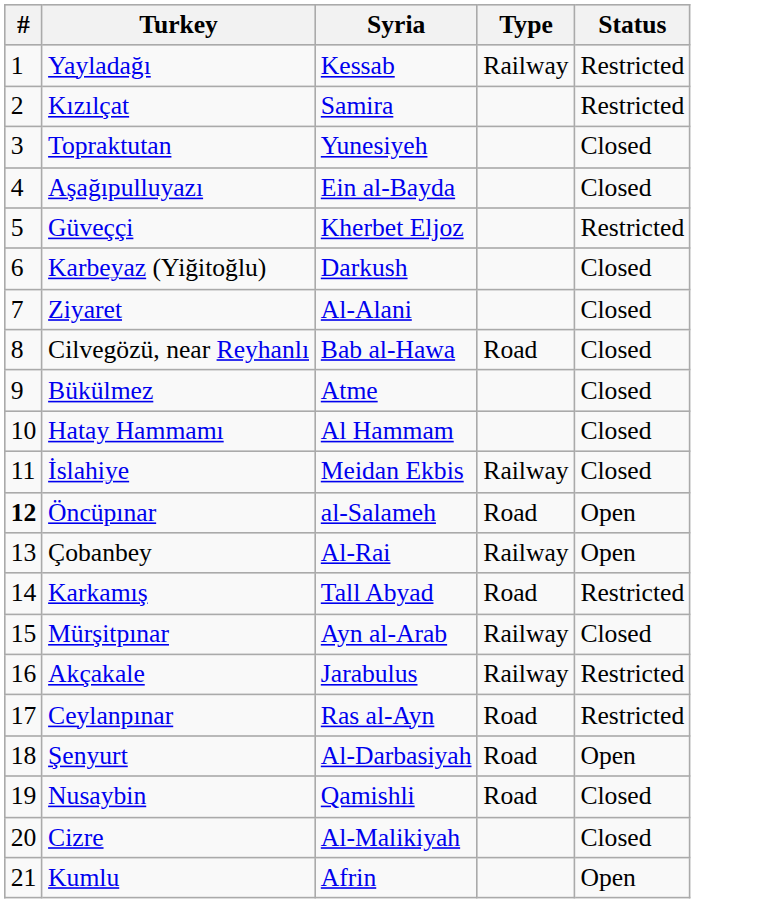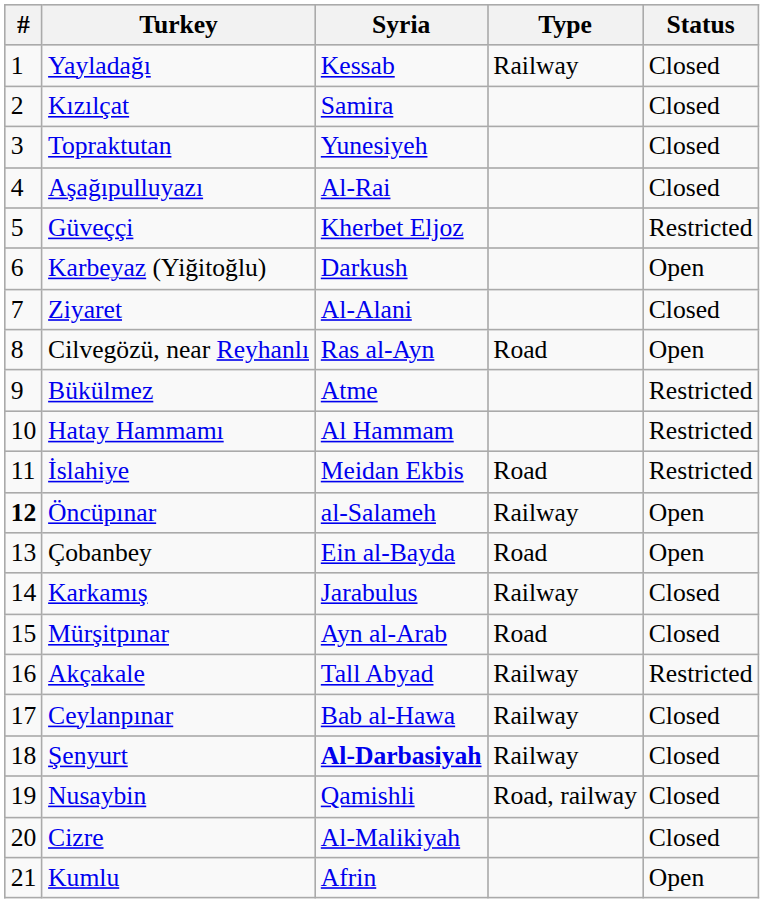 <table class="wikitable toptextcells sortable">
 <tr>
 <th>#</th>
 <th>Turkey</th>
 <th>Syria</th>
 <th>Type</th>
 <th>Status</th>
 </tr>
 <tr>
 <td>1</td>
 <td><a href='#'>Yayladağı</a></td>
 <td><a href='#'>Kessab</a></td>
 <td>Railway</td>
-<td>Restricted</td>
+<td>Closed</td>
 </tr>
 <tr>
 <td>2</td>
 <td><a href='#'>Kızılçat</a></td>
 <td><a href='#'>Samira</a></td>
 <td></td>
-<td>Restricted</td>
+<td>Closed</td>
 </tr>
 <tr>
 <td>3</td>
 <td><a href='#'>Topraktutan</a></td>
 <td><a href='#'>Yunesiyeh</a></td>
 <td></td>
 <td>Closed</td>
 </tr>
 <tr>
 <td>4</td>
 <td><a href='#'>Aşağıpulluyazı</a></td>
-<td><a href='#'>Ein al-Bayda</a></td>
+<td><a href='#'>Al-Rai</a></td>
 <td></td>
 <td>Closed</td>
 </tr>
 <tr>
 <td>5</td>
 <td><a href='#'>Güveççi</a></td>
 <td><a href='#'>Kherbet Eljoz</a></td>
 <td></td>
 <td>Restricted</td>
 </tr>
 <tr>
 <td>6</td>
 <td><a href='#'>Karbeyaz</a> (Yiğitoğlu)</td>
 <td><a href='#'>Darkush</a></td>
 <td></td>
-<td>Closed</td>
+<td>Open</td>
 </tr>
 <tr>
 <td>7</td>
 <td><a href='#'>Ziyaret</a></td>
 <td><a href='#'>Al-Alani</a></td>
 <td></td>
 <td>Closed</td>
 </tr>
 <tr>
 <td>8</td>
 <td>Cilvegözü, near <a href='#'>Reyhanlı</a></td>
-<td><a href='#'>Bab al-Hawa</a></td>
+<td><a href='#'>Ras al-Ayn</a></td>
 <td>Road</td>
-<td>Closed</td>
+<td>Open</td>
 </tr>
 <tr>
 <td>9</td>
 <td><a href='#'>Bükülmez</a></td>
 <td><a href='#'>Atme</a></td>
 <td></td>
-<td>Closed</td>
+<td>Restricted</td>
 </tr>
 <tr>
 <td>10</td>
 <td><a href='#'>Hatay Hammamı</a></td>
 <td><a href='#'>Al Hammam</a></td>
 <td></td>
-<td>Closed</td>
+<td>Restricted</td>
 </tr>
 <tr>
 <td>11</td>
 <td><a href='#'>İslahiye</a></td>
 <td><a href='#'>Meidan Ekbis</a></td>
-<td>Railway</td>
-<td>Closed</td>
+<td>Road</td>
+<td>Restricted</td>
 </tr>
 <tr>
 <td><strong>12</strong></td>
 <td><a href='#'>Öncüpınar</a></td>
 <td><a href='#'>al-Salameh</a></td>
-<td>Road</td>
+<td>Railway</td>
 <td>Open</td>
 </tr>
 <tr>
 <td>13</td>
 <td>Çobanbey</td>
-<td><a href='#'>Al-Rai</a></td>
-<td>Railway</td>
+<td><a href='#'>Ein al-Bayda</a></td>
+<td>Road</td>
 <td>Open</td>
 </tr>
 <tr>
 <td>14</td>
 <td><a href='#'>Karkamış</a></td>
-<td><a href='#'>Tall Abyad</a></td>
-<td>Road</td>
-<td>Restricted</td>
+<td><a href='#'>Jarabulus</a></td>
+<td>Railway</td>
+<td>Closed</td>
 </tr>
 <tr>
 <td>15</td>
 <td><a href='#'>Mürşitpınar</a></td>
 <td><a href='#'>Ayn al-Arab</a></td>
-<td>Railway</td>
+<td>Road</td>
 <td>Closed</td>
 </tr>
 <tr>
 <td>16</td>
 <td><a href='#'>Akçakale</a></td>
-<td><a href='#'>Jarabulus</a></td>
+<td><a href='#'>Tall Abyad</a></td>
 <td>Railway</td>
 <td>Restricted</td>
 </tr>
 <tr>
 <td>17</td>
 <td><a href='#'>Ceylanpınar</a></td>
-<td><a href='#'>Ras al-Ayn</a></td>
-<td>Road</td>
-<td>Restricted</td>
+<td><a href='#'>Bab al-Hawa</a></td>
+<td>Railway</td>
+<td>Closed</td>
 </tr>
 <tr>
 <td>18</td>
 <td><a href='#'>Şenyurt</a></td>
-<td><a href='#'>Al-Darbasiyah</a></td>
-<td>Road</td>
-<td>Open</td>
+<td><strong><a href='#'>Al-Darbasiyah</a></strong></td>
+<td>Railway</td>
+<td>Closed</td>
 </tr>
 <tr>
 <td>19</td>
 <td><a href='#'>Nusaybin</a></td>
 <td><a href='#'>Qamishli</a></td>
-<td>Road</td>
+<td>Road, railway</td>
 <td>Closed</td>
 </tr>
 <tr>
 <td>20</td>
 <td><a href='#'>Cizre</a></td>
 <td><a href='#'>Al-Malikiyah</a></td>
 <td></td>
 <td>Closed</td>
 </tr>
 <tr>
 <td>21</td>
 <td><a href='#'>Kumlu</a></td>
 <td><a href='#'>Afrin</a></td>
 <td></td>
 <td>Open</td>
 </tr>
 </table>
